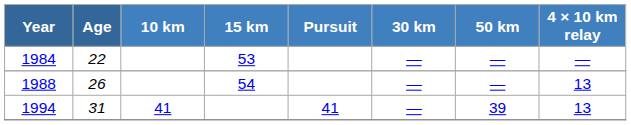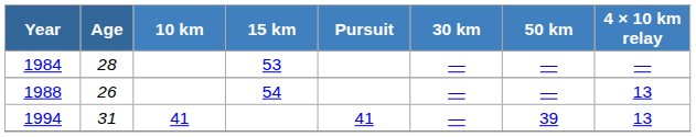 <table class="wikitable" style="font-size:95%; text-align:center; border:grey solid 1px; border-collapse:collapse; background:#ffffff;">
 <tr>
 <th style="background-color:#369; color:white; width:60px;"> Year </th>
 <th style="background-color:#369; color:white; width:40px;"> Age </th>
 <th style="background-color:#4180be; color:white; width:75px;"> 10 km </th>
 <th style="background-color:#4180be; color:white; width:75px;"> 15 km </th>
 <th style="background-color:#4180be; color:white; width:75px;"> Pursuit </th>
 <th style="background-color:#4180be; color:white; width:75px;"> 30 km </th>
 <th style="background-color:#4180be; color:white; width:75px;"> 50 km </th>
 <th style="background-color:#4180be; color:white; width:75px;"> 4 × 10 km <br> relay </th>
 </tr>
 <tr>
 <td><a href='#'>1984</a></td>
-<td><em>22</em></td>
+<td><em>28</em></td>
 <td></td>
 <td><a href='#'>53</a></td>
 <td></td>
 <td><a href='#'>—</a></td>
 <td><a href='#'>—</a></td>
 <td><a href='#'>—</a></td>
 </tr>
 <tr>
 </tr>
 <tr>
 <td><a href='#'>1988</a></td>
 <td><em>26</em></td>
 <td></td>
 <td><a href='#'>54</a></td>
 <td></td>
 <td><a href='#'>—</a></td>
 <td><a href='#'>—</a></td>
 <td><a href='#'>13</a></td>
 </tr>
 <tr>
 <td><a href='#'>1994</a></td>
 <td><em>31</em></td>
 <td><a href='#'>41</a></td>
 <td></td>
 <td><a href='#'>41</a></td>
 <td><a href='#'>—</a></td>
 <td><a href='#'>39</a></td>
 <td><a href='#'>13</a></td>
 </tr>
 <tr>
 </tr>
 </table>
